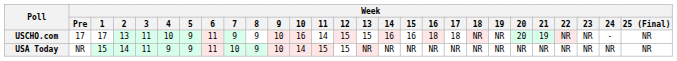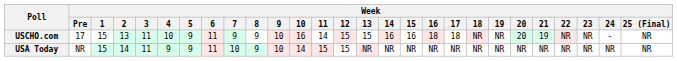 <table class="wikitable" style="white-space:nowrap;">
 <tr>
 <th scope="col" width="100" rowspan="2">Poll</th>
 <th colspan="26">Week</th>
 </tr>
 <tr>
 <th scope="col" width="30">Pre</th>
 <th scope="col" width="30">1</th>
 <th scope="col" width="30">2</th>
 <th scope="col" width="30">3</th>
 <th scope="col" width="30">4</th>
 <th scope="col" width="30">5</th>
 <th scope="col" width="30">6</th>
 <th scope="col" width="30">7</th>
 <th scope="col" width="30">8</th>
 <th scope="col" width="30">9</th>
 <th scope="col" width="30">10</th>
 <th scope="col" width="30">11</th>
 <th scope="col" width="30">12</th>
 <th scope="col" width="30">13</th>
 <th scope="col" width="30">14</th>
 <th scope="col" width="30">15</th>
 <th scope="col" width="30">16</th>
 <th scope="col" width="30">17</th>
 <th scope="col" width="30">18</th>
 <th scope="col" width="30">19</th>
 <th scope="col" width="30">20</th>
 <th scope="col" width="30">21</th>
 <th scope="col" width="30">22</th>
 <th scope="col" width="30">23</th>
 <th scope="col" width="30">24</th>
 <th scope="col" width="30">25 (Final)</th>
 </tr>
 <tr style="text-align:center;">
 <th>USCHO.com</th>
 <td bgcolor=FFFFFF>17</td>
-<td bgcolor=FFFFFF>17</td>
+<td bgcolor=FFFFFF>15</td>
 <td bgcolor=D8FFEB>13</td>
 <td bgcolor=D8FFEB>11</td>
 <td bgcolor=D8FFEB>10</td>
 <td bgcolor=D8FFEB>9</td>
 <td bgcolor=FFE6E6>11</td>
 <td bgcolor=D8FFEB>9</td>
 <td bgcolor=FFFFFF>9</td>
 <td bgcolor=FFE6E6>10</td>
 <td bgcolor=FFE6E6>16</td>
 <td bgcolor=FFFFFF>14</td>
 <td bgcolor=FFE6E6>15</td>
 <td bgcolor=FFFFFF>15</td>
 <td bgcolor=FFE6E6>16</td>
 <td bgcolor=FFFFFF>16</td>
 <td bgcolor=FFE6E6>18</td>
 <td bgcolor=FFFFFF>18</td>
 <td bgcolor=FFE6E6>NR</td>
 <td bgcolor=FFFFFF>NR</td>
 <td bgcolor=D8FFEB>20</td>
 <td bgcolor=D8FFEB>19</td>
 <td bgcolor=FFE6E6>NR</td>
 <td bgcolor=FFFFFF>NR</td>
 <td bgcolor=FFFFFF>-</td>
 <td bgcolor=FFFFFF>NR</td>
 </tr>
 <tr style="text-align:center;">
 <th>USA Today</th>
 <td bgcolor=FFFFFF>NR</td>
 <td bgcolor=D8FFEB>15</td>
 <td bgcolor=D8FFEB>14</td>
 <td bgcolor=D8FFEB>11</td>
 <td bgcolor=D8FFEB>9</td>
 <td bgcolor=D8FFEB>9</td>
 <td bgcolor=FFE6E6>11</td>
 <td bgcolor=D8FFEB>10</td>
 <td bgcolor=D8FFEB>9</td>
 <td bgcolor=FFE6E6>10</td>
 <td bgcolor=FFE6E6>14</td>
 <td bgcolor=FFE6E6>15</td>
 <td bgcolor=FFFFFF>15</td>
 <td bgcolor=FFE6E6>NR</td>
 <td bgcolor=FFFFFF>NR</td>
 <td bgcolor=FFFFFF>NR</td>
 <td bgcolor=FFFFFF>NR</td>
 <td bgcolor=FFFFFF>NR</td>
 <td bgcolor=FFFFFF>NR</td>
 <td bgcolor=FFFFFF>NR</td>
 <td bgcolor=FFFFFF>NR</td>
 <td bgcolor=FFFFFF>NR</td>
 <td bgcolor=FFFFFF>NR</td>
 <td bgcolor=FFFFFF>NR</td>
 <td bgcolor=FFFFFF>NR</td>
 <td bgcolor=FFFFFF>NR</td>
 </tr>
 </table>
